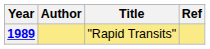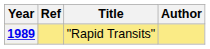 <table class="wikitable">
 <tr>
 <th>Year</th>
+<th>Ref</th>
+<th>Title</th>
 <th>Author</th>
-<th>Title</th>
-<th>Ref</th>
 </tr>
 <tr style="background:#FAEB86">
 <th><a href='#'>1989</a></th>
 <td></td>
 <td>"Rapid Transits"</td>
 <td></td>
 </tr>
 </table>
